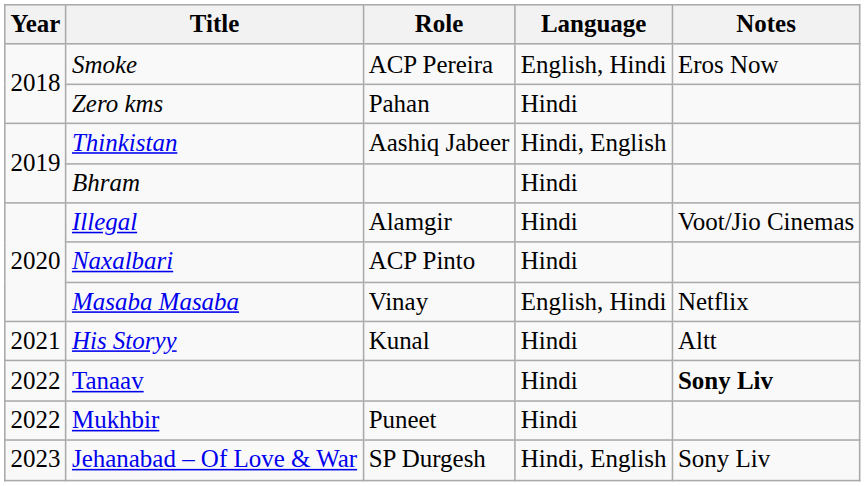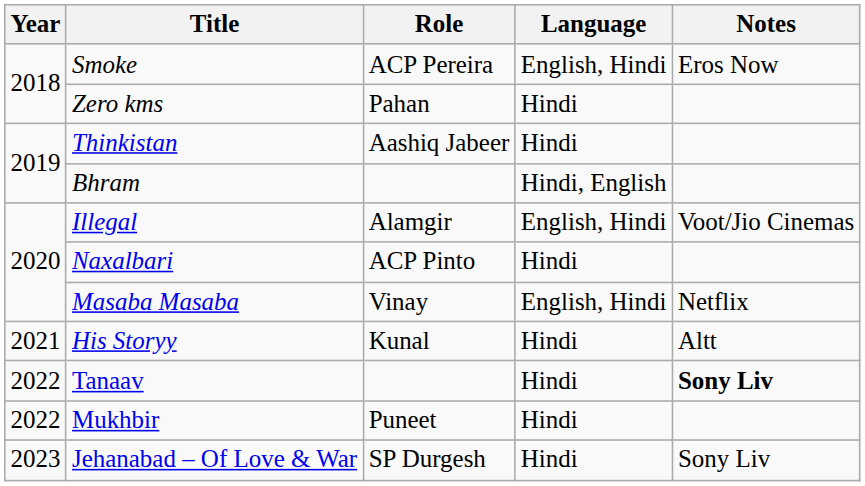 <table class="wikitable sortable">
 <tr>
 <th>Year</th>
 <th>Title</th>
 <th>Role</th>
 <th>Language</th>
 <th>Notes</th>
 </tr>
 <tr>
 <td rowspan="2">2018</td>
 <td><em>Smoke</em></td>
 <td>ACP Pereira</td>
 <td>English, Hindi</td>
 <td>Eros Now</td>
 </tr>
 <tr>
 <td><em>Zero kms</em></td>
 <td>Pahan</td>
 <td>Hindi</td>
 <td></td>
 </tr>
 <tr>
 <td rowspan="2">2019</td>
 <td><em><a href='#'>Thinkistan</a></em></td>
 <td>Aashiq Jabeer</td>
-<td>Hindi, English</td>
+<td>Hindi</td>
 <td></td>
 </tr>
 <tr>
 <td><em>Bhram</em></td>
 <td></td>
-<td>Hindi</td>
+<td>Hindi, English</td>
 <td></td>
 </tr>
 <tr>
 <td rowspan="3">2020</td>
 <td><em><a href='#'>Illegal</a></em></td>
 <td>Alamgir</td>
-<td>Hindi</td>
+<td>English, Hindi</td>
 <td>Voot/Jio Cinemas</td>
 </tr>
 <tr>
 <td><em><a href='#'>Naxalbari</a></em></td>
 <td>ACP Pinto</td>
 <td>Hindi</td>
 <td></td>
 </tr>
 <tr>
 <td><em><a href='#'>Masaba Masaba</a></em></td>
 <td>Vinay</td>
 <td>English, Hindi</td>
 <td>Netflix</td>
 </tr>
 <tr>
 <td>2021</td>
 <td><em><a href='#'>His Storyy</a></td>
 <td>Kunal</td>
 <td>Hindi</td>
 <td>Altt</td>
 </tr>
 <tr>
 <td>2022</td>
 <td></em><a href='#'>Tanaav</a><em></td>
 <td></td>
 <td>Hindi</td>
 <td><strong>Sony Liv</strong></td>
 </tr>
 <tr>
 <td>2022</td>
 <td></em><a href='#'>Mukhbir</a><em></td>
 <td>Puneet</td>
 <td>Hindi</td>
 <td></td>
 </tr>
 <tr>
 <td>2023</td>
 <td></em><a href='#'>Jehanabad – Of Love & War</a><em></td>
 <td>SP Durgesh</td>
-<td>Hindi, English</td>
+<td>Hindi</td>
 <td>Sony Liv</td>
 </tr>
 </table>
